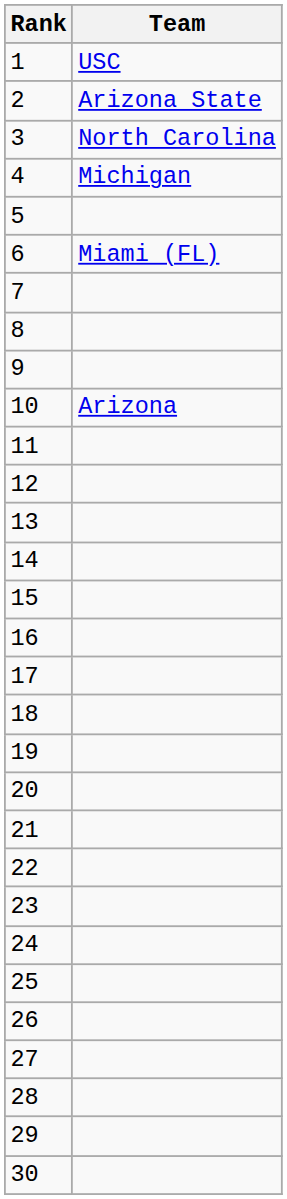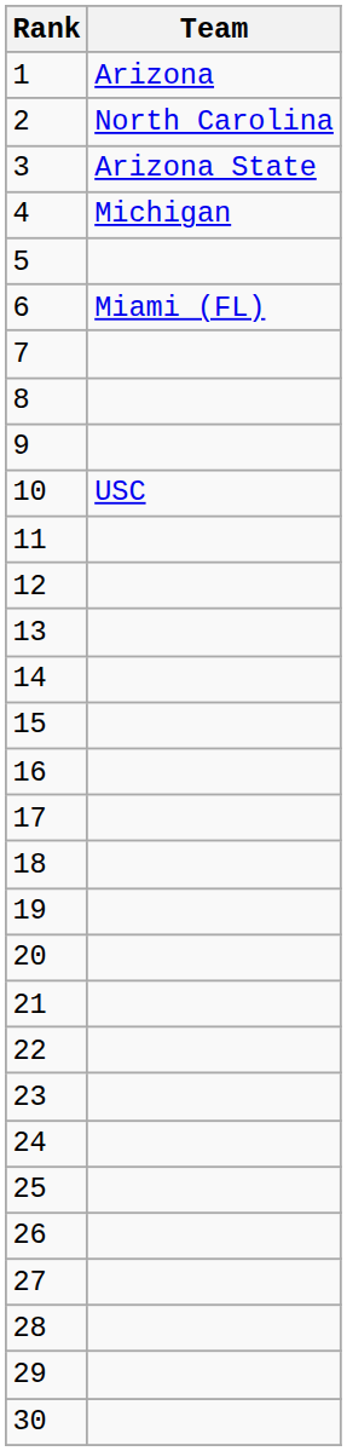 <table class=wikitable>
 <tr>
 <th>Rank</th>
 <th>Team</th>
 </tr>
 <tr>
 <td>1</td>
-<td><a href='#'>USC</a></td>
+<td><a href='#'>Arizona</a></td>
 </tr>
 <tr>
 <td>2</td>
-<td><a href='#'>Arizona State</a></td>
+<td><a href='#'>North Carolina</a></td>
 </tr>
 <tr>
 <td>3</td>
-<td><a href='#'>North Carolina</a></td>
+<td><a href='#'>Arizona State</a></td>
 </tr>
 <tr>
 <td>4</td>
 <td><a href='#'>Michigan</a></td>
 </tr>
 <tr>
 <td>5</td>
 <td></td>
 </tr>
 <tr>
 <td>6</td>
 <td><a href='#'>Miami (FL)</a></td>
 </tr>
 <tr>
 <td>7</td>
 <td></td>
 </tr>
 <tr>
 <td>8</td>
 <td></td>
 </tr>
 <tr>
 <td>9</td>
 <td></td>
 </tr>
 <tr>
 <td>10</td>
-<td><a href='#'>Arizona</a></td>
+<td><a href='#'>USC</a></td>
 </tr>
 <tr>
 <td>11</td>
 <td></td>
 </tr>
 <tr>
 <td>12</td>
 <td></td>
 </tr>
 <tr>
 <td>13</td>
 <td></td>
 </tr>
 <tr>
 <td>14</td>
 <td></td>
 </tr>
 <tr>
 <td>15</td>
 <td></td>
 </tr>
 <tr>
 <td>16</td>
 <td></td>
 </tr>
 <tr>
 <td>17</td>
 <td></td>
 </tr>
 <tr>
 <td>18</td>
 <td></td>
 </tr>
 <tr>
 <td>19</td>
 <td></td>
 </tr>
 <tr>
 <td>20</td>
 <td></td>
 </tr>
 <tr>
 <td>21</td>
 <td></td>
 </tr>
 <tr>
 <td>22</td>
 <td></td>
 </tr>
 <tr>
 <td>23</td>
 <td></td>
 </tr>
 <tr>
 <td>24</td>
 <td></td>
 </tr>
 <tr>
 <td>25</td>
 <td></td>
 </tr>
 <tr>
 <td>26</td>
 <td></td>
 </tr>
 <tr>
 <td>27</td>
 <td></td>
 </tr>
 <tr>
 <td>28</td>
 <td></td>
 </tr>
 <tr>
 <td>29</td>
 <td></td>
 </tr>
 <tr>
 <td>30</td>
 <td></td>
 </tr>
 </table>
